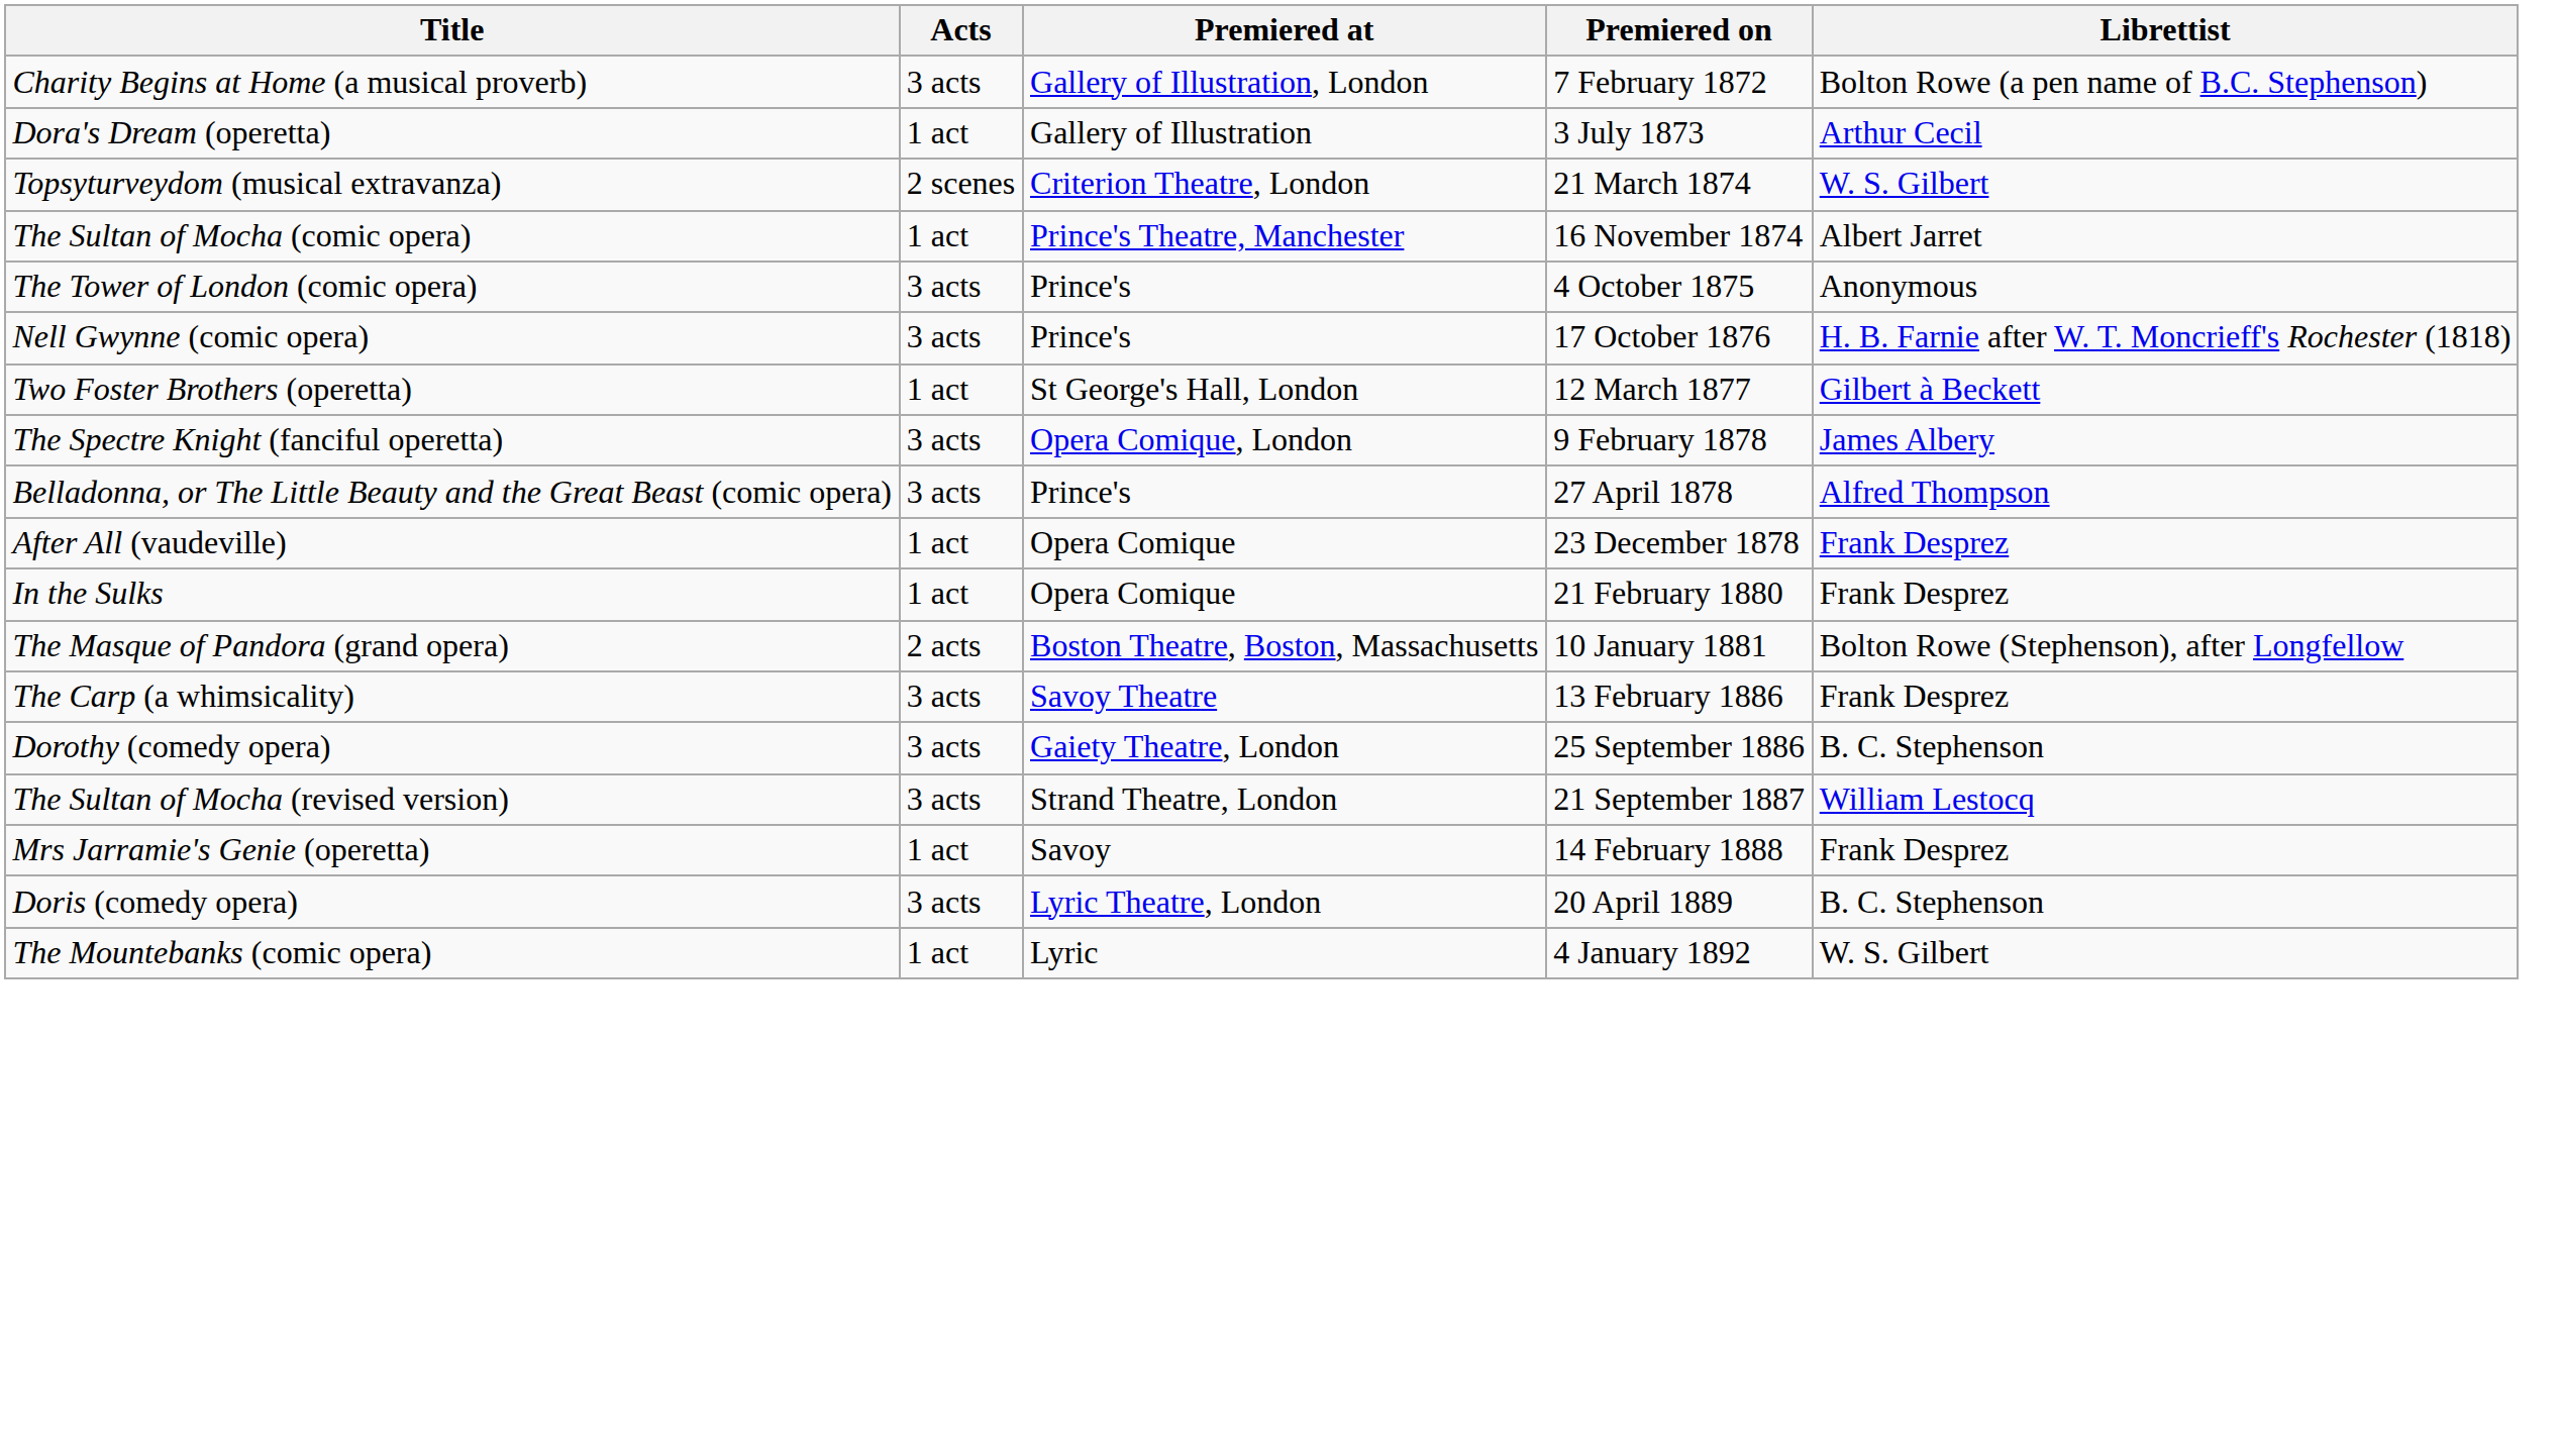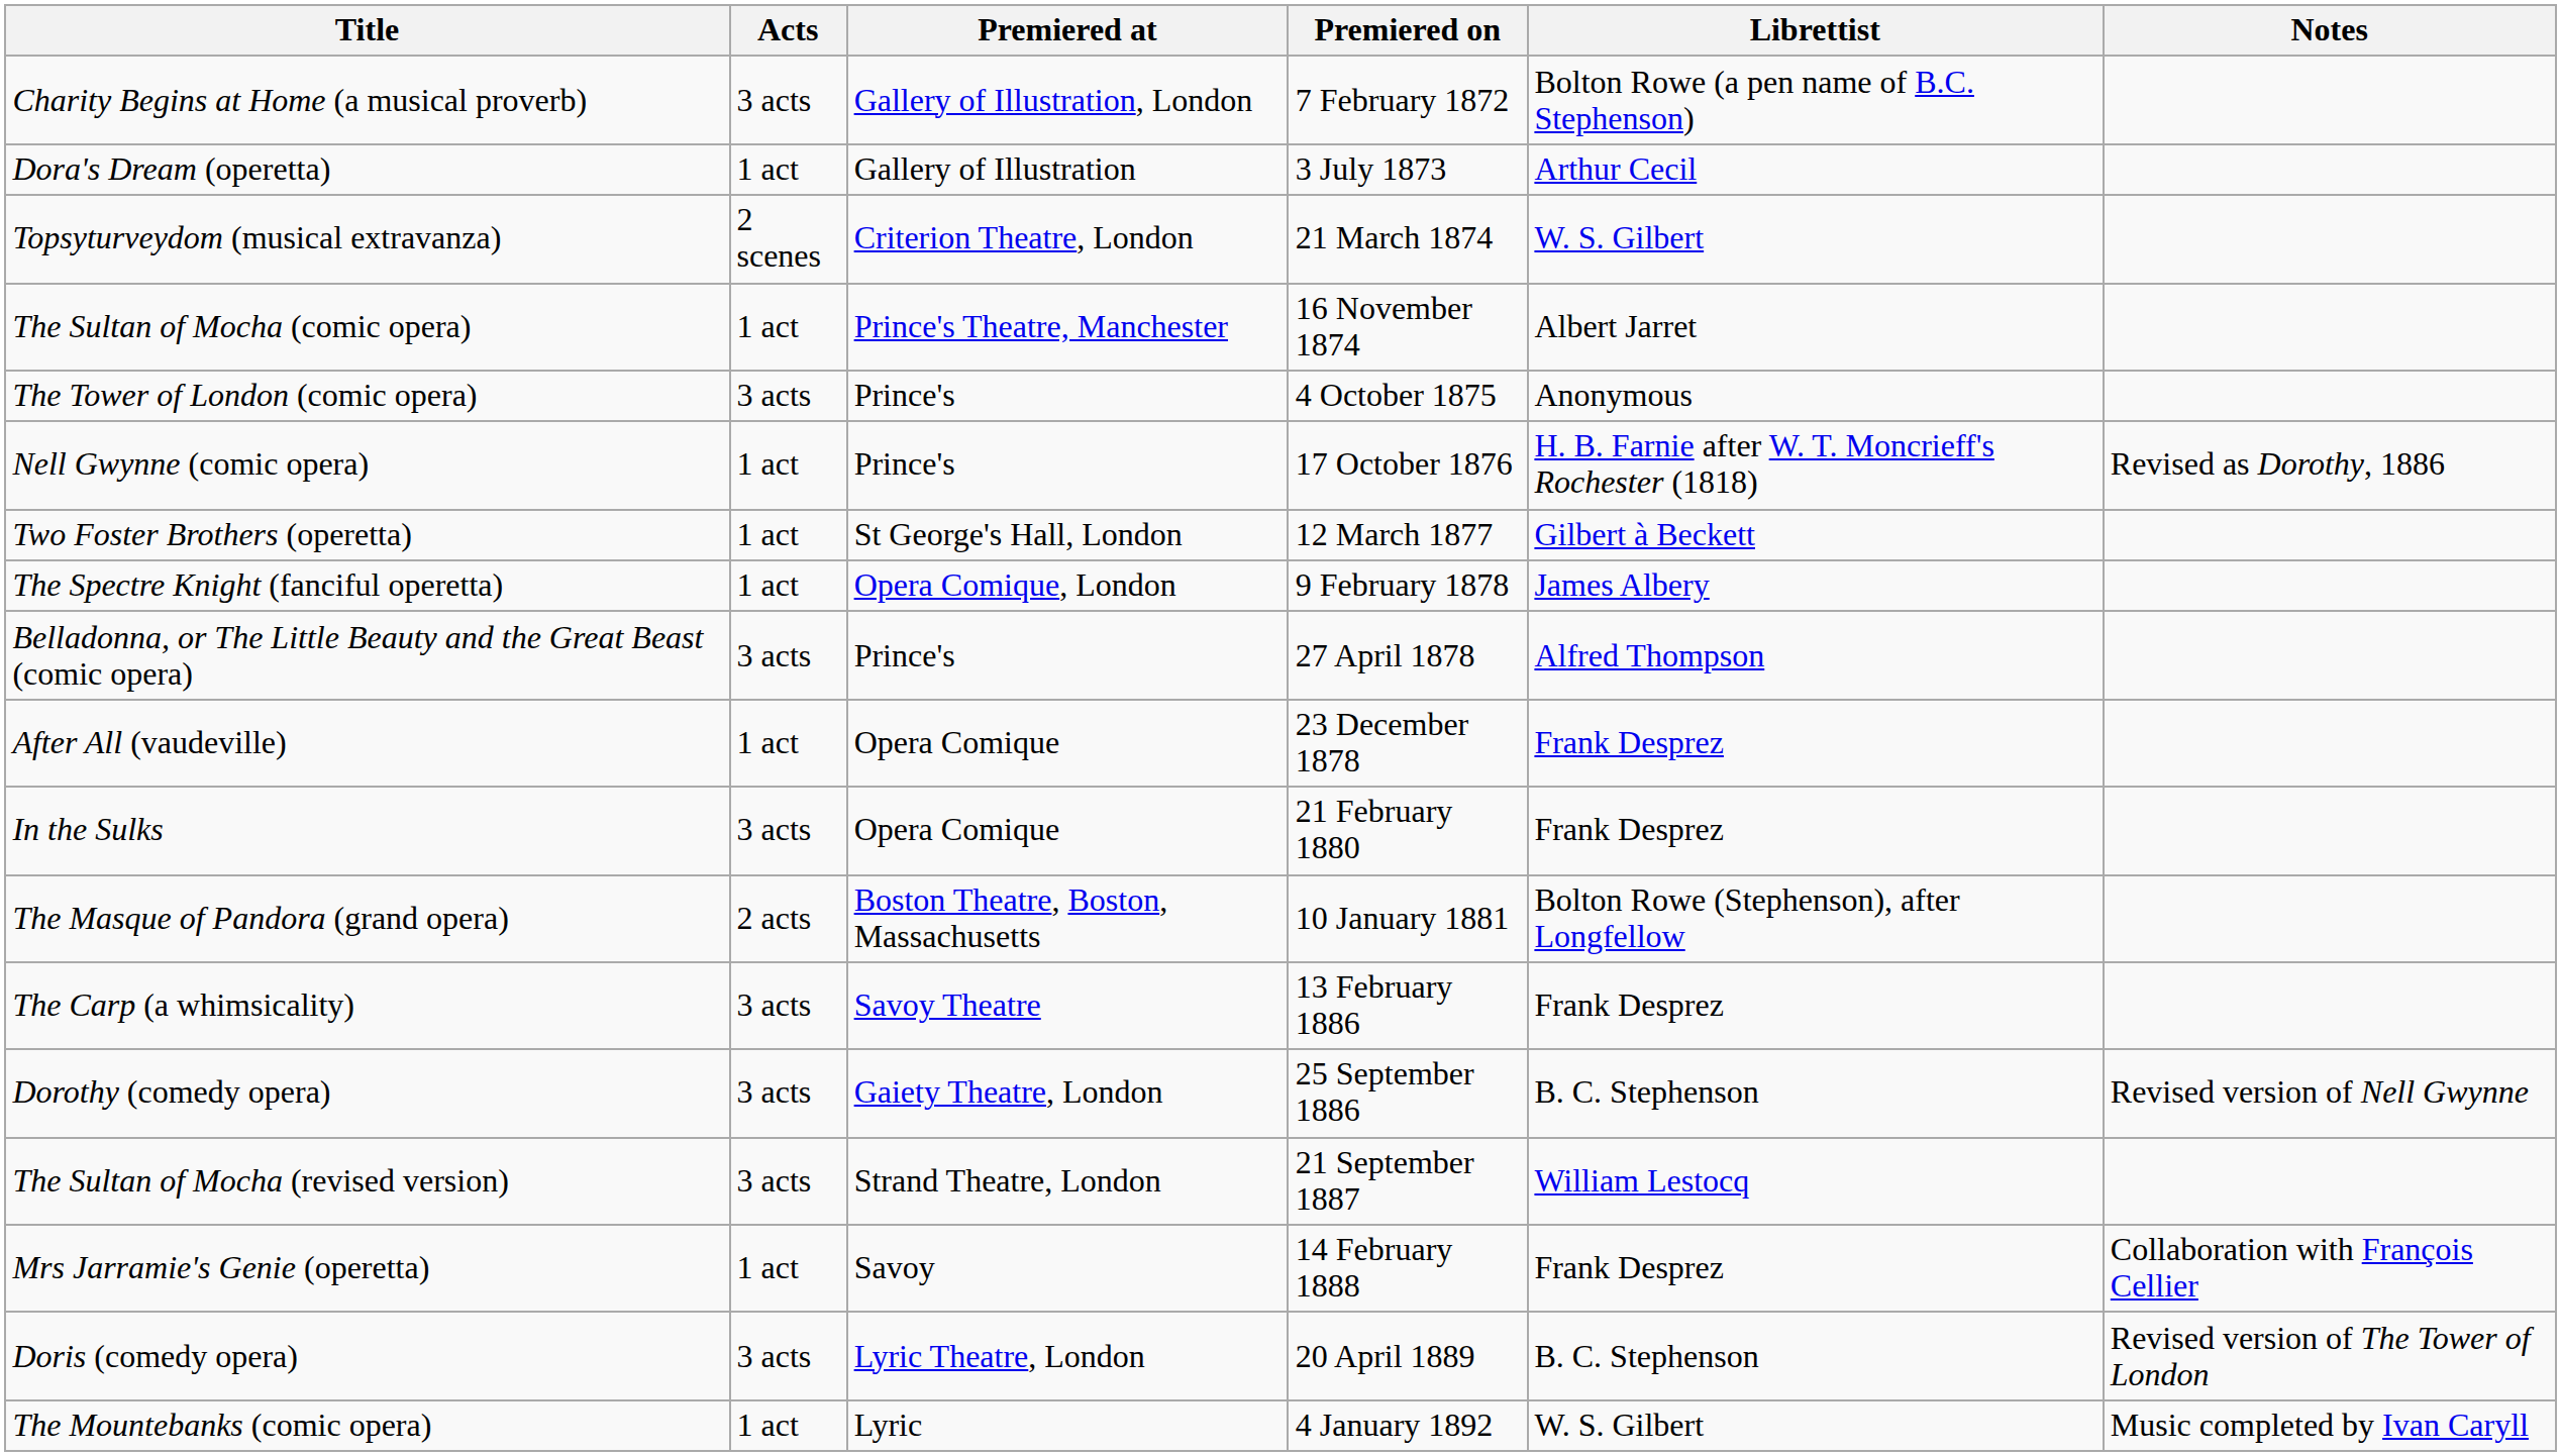 <table class="wikitable plainrowheaders" style="text-align: left; margin-right: 0;">
 <tr>
 <th scope="col">Title</th>
 <th scope="col">Acts</th>
 <th scope="col">Premiered at</th>
 <th scope="col">Premiered on</th>
 <th scope="col">Librettist</th>
+<th scope="col">Notes</th>
 </tr>
 <tr>
 <td><em>Charity Begins at Home</em> (a musical proverb)</td>
 <td>3 acts</td>
 <td><a href='#'>Gallery of Illustration</a>, London</td>
 <td>7 February 1872</td>
 <td>Bolton Rowe (a pen name of <a href='#'>B.C. Stephenson</a>)</td>
+<td></td>
 </tr>
 <tr>
 <td><em>Dora's Dream</em> (operetta)</td>
 <td>1 act</td>
 <td>Gallery of Illustration</td>
 <td>3 July 1873</td>
 <td><a href='#'>Arthur Cecil</a></td>
+<td></td>
 </tr>
 <tr>
 <td><em>Topsyturveydom</em>  (musical extravanza)</td>
 <td>2 scenes</td>
 <td><a href='#'>Criterion Theatre</a>, London</td>
 <td>21 March 1874</td>
 <td><a href='#'>W. S. Gilbert</a></td>
+<td></td>
 </tr>
 <tr>
 <td><em>The Sultan of Mocha</em> (comic opera)</td>
 <td>1 act</td>
 <td><a href='#'>Prince's Theatre, Manchester</a></td>
 <td>16 November 1874</td>
 <td>Albert Jarret</td>
+<td></td>
 </tr>
 <tr>
 <td><em>The Tower of London</em> (comic opera)</td>
 <td>3 acts</td>
 <td>Prince's</td>
 <td>4 October 1875</td>
 <td>Anonymous</td>
+<td></td>
 </tr>
 <tr>
 <td><em>Nell Gwynne</em> (comic opera)</td>
-<td>3 acts</td>
+<td>1 act</td>
 <td>Prince's</td>
 <td>17 October 1876</td>
 <td><a href='#'>H. B. Farnie</a> after <a href='#'>W. T. Moncrieff's</a> <em>Rochester</em> (1818)</td>
+<td>Revised as <em>Dorothy</em>, 1886</td>
 </tr>
 <tr>
 <td><em>Two Foster Brothers</em> (operetta)</td>
 <td>1 act</td>
 <td>St George's Hall, London</td>
 <td>12 March 1877</td>
 <td><a href='#'>Gilbert à Beckett</a></td>
+<td></td>
 </tr>
 <tr>
 <td><em>The Spectre Knight</em> (fanciful operetta)</td>
-<td>3 acts</td>
+<td>1 act</td>
 <td><a href='#'>Opera Comique</a>, London</td>
 <td>9 February 1878</td>
 <td><a href='#'>James Albery</a></td>
+<td></td>
 </tr>
 <tr>
 <td><em>Belladonna, or The Little Beauty and the Great Beast</em> (comic opera)</td>
 <td>3 acts</td>
 <td>Prince's</td>
 <td>27 April 1878</td>
 <td><a href='#'>Alfred Thompson</a></td>
+<td></td>
 </tr>
 <tr>
 <td><em>After All</em> (vaudeville)</td>
 <td>1 act</td>
 <td>Opera Comique</td>
 <td>23 December 1878</td>
 <td><a href='#'>Frank Desprez</a></td>
+<td></td>
 </tr>
 <tr>
 <td><em>In the Sulks</em></td>
-<td>1 act</td>
+<td>3 acts</td>
 <td>Opera Comique</td>
 <td>21 February 1880</td>
 <td>Frank Desprez</td>
+<td></td>
 </tr>
 <tr>
 <td><em>The Masque of Pandora</em> (grand opera)</td>
 <td>2 acts</td>
 <td><a href='#'>Boston Theatre</a>, <a href='#'>Boston</a>, Massachusetts</td>
 <td>10 January 1881</td>
 <td>Bolton Rowe (Stephenson), after <a href='#'>Longfellow</a></td>
+<td></td>
 </tr>
 <tr>
 <td><em>The Carp</em> (a whimsicality)</td>
 <td>3 acts</td>
 <td><a href='#'>Savoy Theatre</a></td>
 <td>13 February 1886</td>
 <td>Frank Desprez</td>
+<td></td>
 </tr>
 <tr>
 <td><em>Dorothy</em> (comedy opera)</td>
 <td>3 acts</td>
 <td><a href='#'>Gaiety Theatre</a>, London</td>
 <td>25 September 1886</td>
 <td>B. C. Stephenson</td>
+<td>Revised version of <em>Nell Gwynne</em></td>
 </tr>
 <tr>
 <td><em>The Sultan of Mocha</em> (revised version)</td>
 <td>3 acts</td>
 <td>Strand Theatre, London</td>
 <td>21 September 1887</td>
 <td><a href='#'>William Lestocq</a></td>
+<td></td>
 </tr>
 <tr>
 <td><em>Mrs Jarramie's Genie</em> (operetta)</td>
 <td>1 act</td>
 <td>Savoy</td>
 <td>14 February 1888</td>
 <td>Frank Desprez</td>
+<td>Collaboration with <a href='#'>François Cellier</a></td>
 </tr>
 <tr>
 <td><em>Doris</em> (comedy opera)</td>
 <td>3 acts</td>
 <td><a href='#'>Lyric Theatre</a>, London</td>
 <td>20 April 1889</td>
 <td>B. C. Stephenson</td>
+<td>Revised version of <em>The Tower of London</em></td>
 </tr>
 <tr>
 <td><em>The Mountebanks</em> (comic opera)</td>
 <td>1 act</td>
 <td>Lyric</td>
 <td>4 January 1892</td>
 <td>W. S. Gilbert</td>
+<td>Music completed by <a href='#'>Ivan Caryll</a></td>
 </tr>
 </table>
